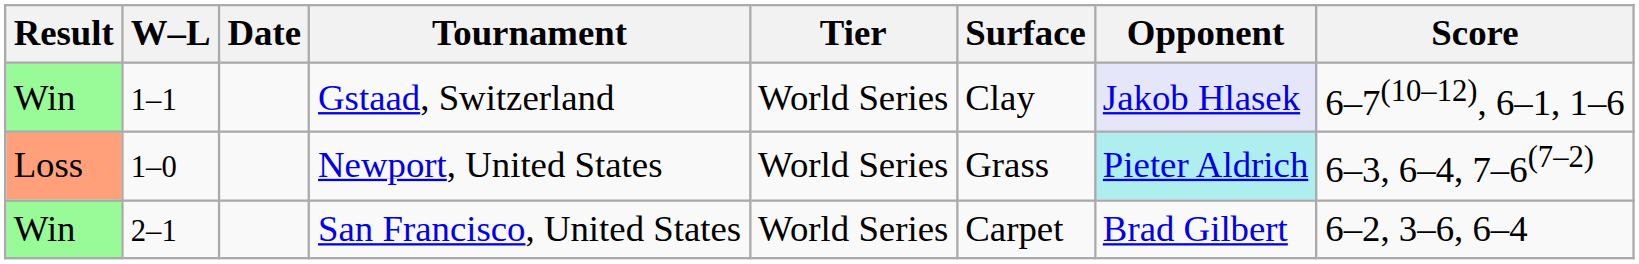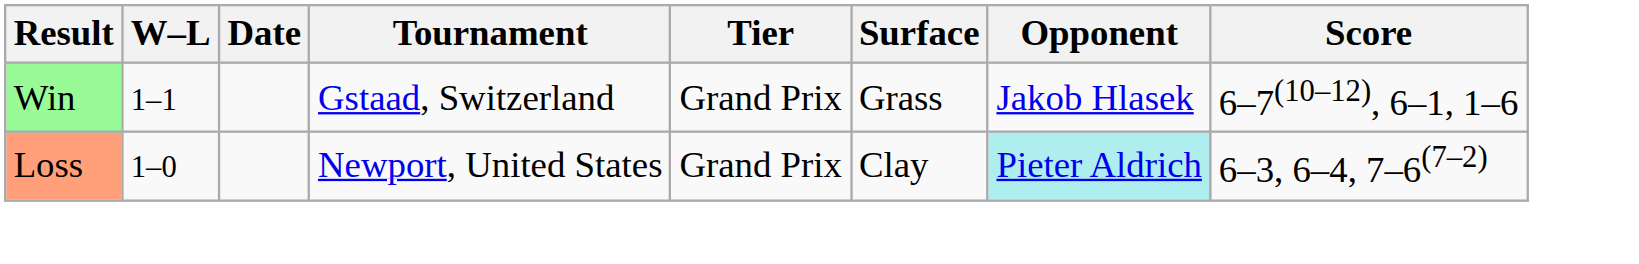 <table class="sortable wikitable">
 <tr>
 <th>Result</th>
 <th class="unsortable">W–L</th>
 <th>Date</th>
 <th>Tournament</th>
 <th>Tier</th>
 <th>Surface</th>
 <th>Opponent</th>
 <th class="unsortable">Score</th>
 </tr>
 <tr>
 <td style="background:#98fb98;">Win</td>
 <td><small>1–1</small></td>
 <td><a href='#'></a></td>
 <td><a href='#'>Gstaad</a>, Switzerland</td>
-<td>World Series</td>
-<td>Clay</td>
-<td style="background: lavender;"> <a href='#'>Jakob Hlasek</a></td>
+<td>Grand Prix</td>
+<td>Grass</td>
+<td> <a href='#'>Jakob Hlasek</a></td>
 <td>6–7<sup>(10–12)</sup>, 6–1, 1–6</td>
 </tr>
 <tr>
 <td style="background:#ffa07a;">Loss</td>
 <td><small>1–0</small></td>
 <td><a href='#'></a></td>
 <td><a href='#'>Newport</a>, United States</td>
-<td>World Series</td>
-<td>Grass</td>
+<td>Grand Prix</td>
+<td>Clay</td>
 <td style="background: paleturquoise;"> <a href='#'>Pieter Aldrich</a></td>
 <td>6–3, 6–4, 7–6<sup>(7–2)</sup></td>
 </tr>
-<tr>
-<td style="background:#98fb98;">Win</td>
-<td><small>2–1</small></td>
-<td><a href='#'></a></td>
-<td><a href='#'>San Francisco</a>, United States</td>
-<td>World Series</td>
-<td>Carpet</td>
-<td> <a href='#'>Brad Gilbert</a></td>
-<td>6–2, 3–6, 6–4</td>
-</tr>
 </table>
